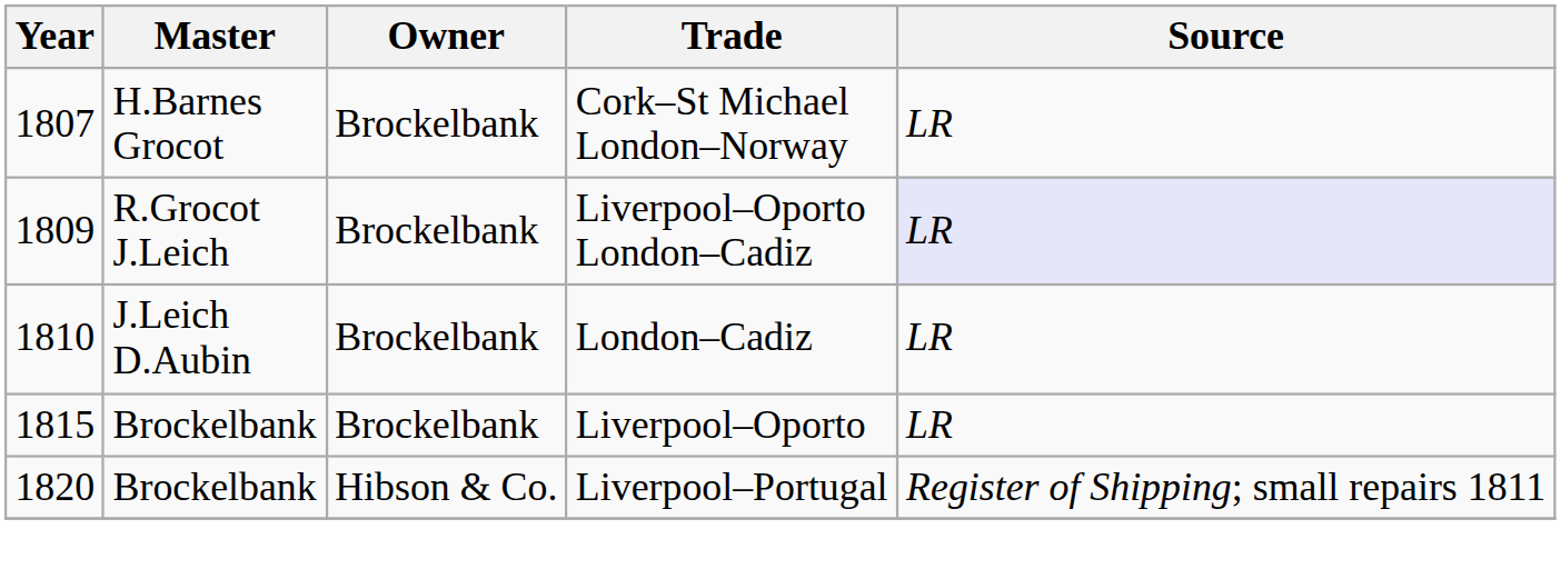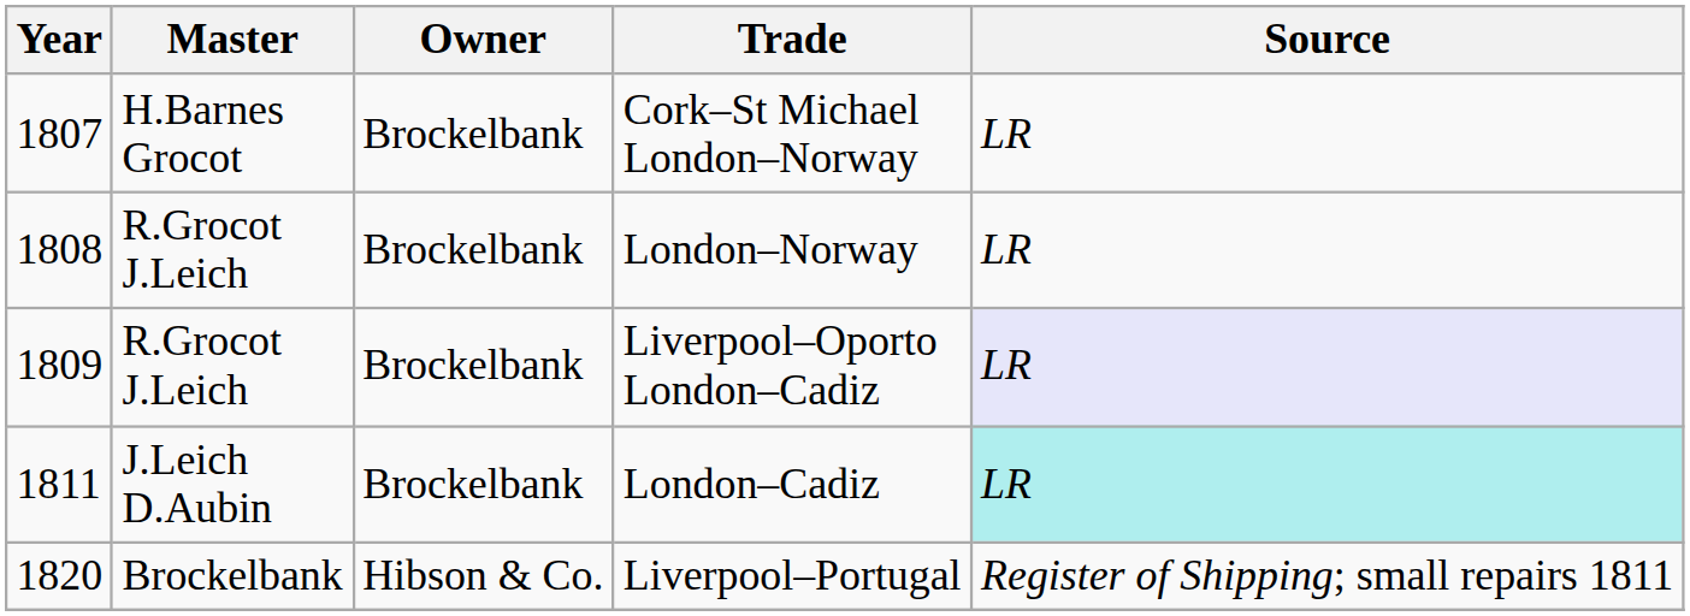 <table class="wikitable">
 <tr>
 <th>Year</th>
 <th>Master</th>
 <th>Owner</th>
 <th>Trade</th>
 <th>Source</th>
 </tr>
 <tr>
 <td>1807</td>
 <td>H.Barnes<br>Grocot</td>
 <td>Brockelbank</td>
 <td>Cork–St Michael<br>London–Norway</td>
 <td><em>LR</em></td>
 </tr>
 <tr>
+<td>1808</td>
+<td>R.Grocot<br>J.Leich</td>
+<td>Brockelbank</td>
+<td>London–Norway</td>
+<td><em>LR</em></td>
+</tr>
+<tr>
 <td>1809</td>
 <td>R.Grocot<br>J.Leich</td>
 <td>Brockelbank</td>
 <td>Liverpool–Oporto<br>London–Cadiz</td>
 <td style="background: lavender;"><em>LR</em></td>
 </tr>
 <tr>
-<td>1810</td>
+<td>1811</td>
 <td>J.Leich<br>D.Aubin</td>
 <td>Brockelbank</td>
 <td>London–Cadiz</td>
-<td><em>LR</em></td>
-</tr>
-<tr>
-<td>1815</td>
-<td>Brockelbank</td>
-<td>Brockelbank</td>
-<td>Liverpool–Oporto</td>
-<td><em>LR</em></td>
+<td style="background: paleturquoise;"><em>LR</em></td>
 </tr>
 <tr>
 <td>1820</td>
 <td>Brockelbank</td>
 <td>Hibson & Co.</td>
 <td>Liverpool–Portugal</td>
 <td><em>Register of Shipping</em>; small repairs 1811</td>
 </tr>
 <tr>
 </tr>
 </table>
